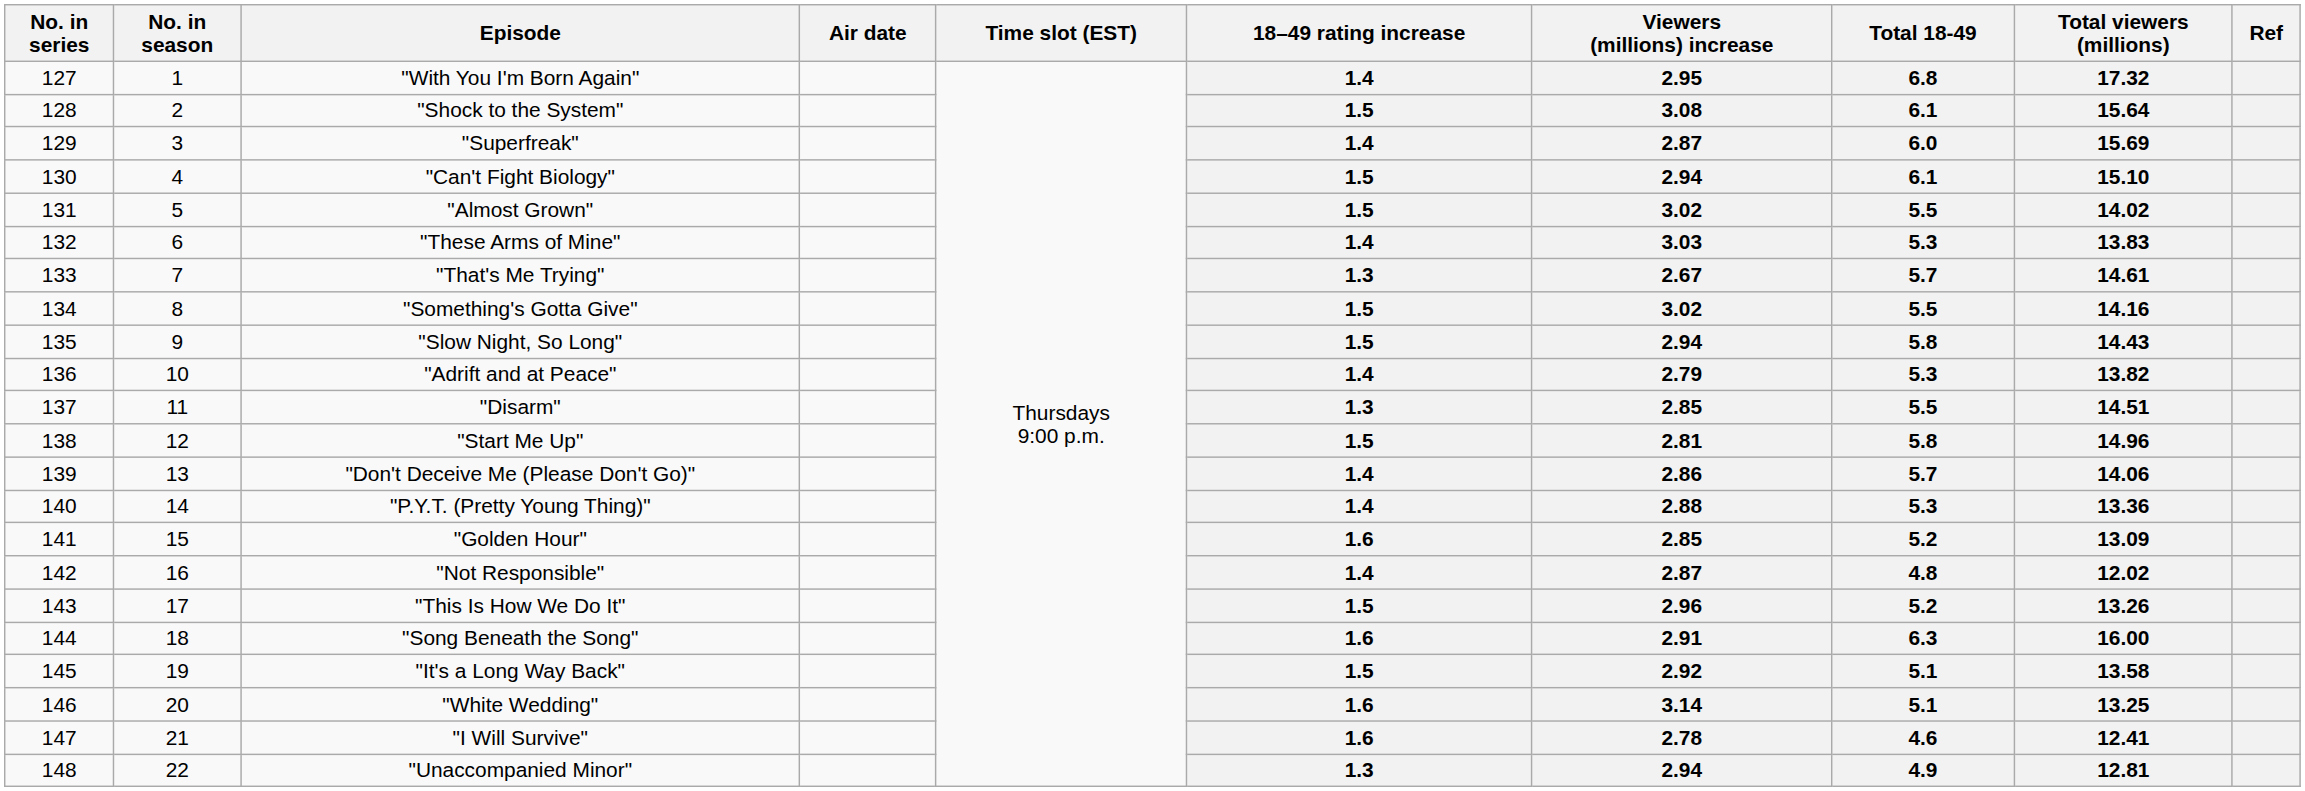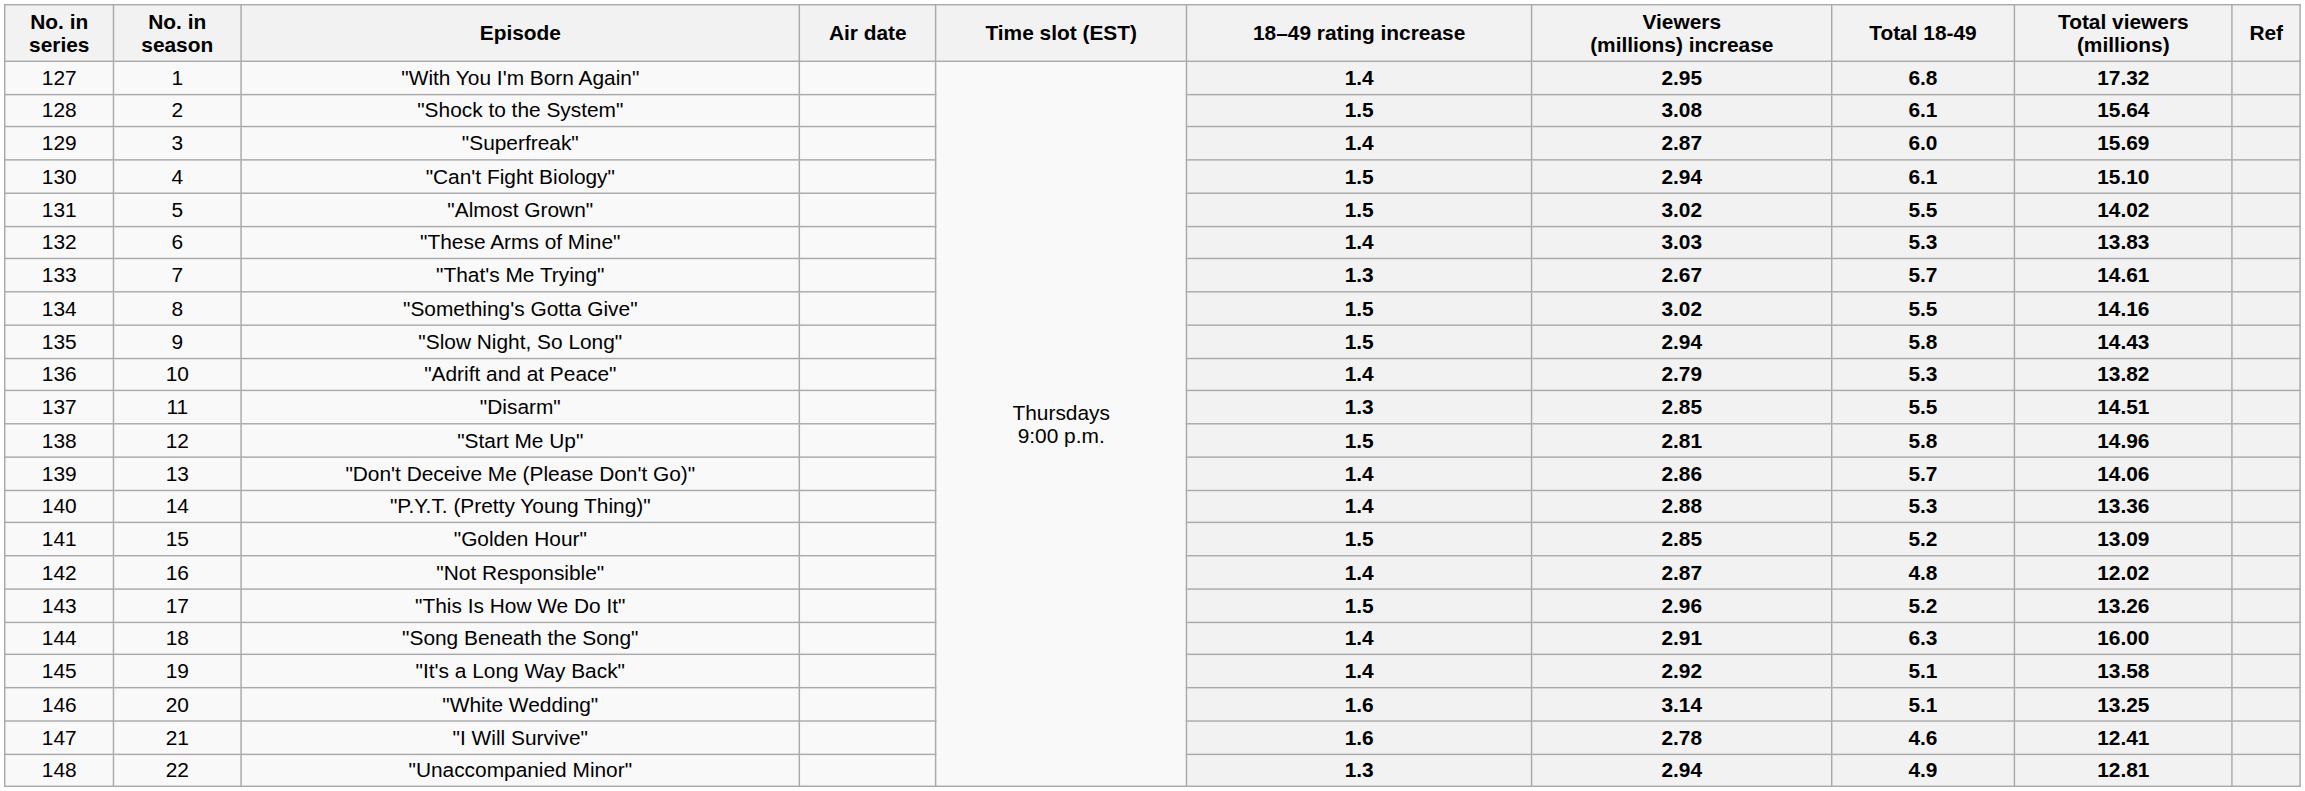 <table class="wikitable" style="font-size:90%; text-align:center; width: 100%; margin-left: auto; margin-right: auto;">
 <tr>
 <th>No. in<br>series</th>
 <th>No. in<br>season</th>
 <th>Episode</th>
 <th>Air date</th>
 <th>Time slot (EST)</th>
 <th>18–49 rating increase</th>
 <th>Viewers<br>(millions) increase</th>
 <th>Total 18-49</th>
 <th>Total viewers<br>(millions)</th>
 <th>Ref</th>
 </tr>
 <tr>
 <td style="text-align:center">127</td>
 <td style="text-align:center">1</td>
 <td>"With You I'm Born Again"</td>
 <td></td>
 <td style="text-align:center" rowspan=24>Thursdays<br>9:00 p.m.</td>
 <th style="text-align:center">1.4</th>
 <th style="text-align:center">2.95</th>
 <th style="text-align:center">6.8</th>
 <th style="text-align:center">17.32</th>
 <th style="text-align:center"></th>
 </tr>
 <tr>
 <td style="text-align:center">128</td>
 <td style="text-align:center">2</td>
 <td>"Shock to the System"</td>
 <td></td>
 <th style="text-align:center">1.5</th>
 <th style="text-align:center">3.08</th>
 <th style="text-align:center">6.1</th>
 <th style="text-align:center">15.64</th>
 <th style="text-align:center"></th>
 </tr>
 <tr>
 <td style="text-align:center">129</td>
 <td style="text-align:center">3</td>
 <td>"Superfreak"</td>
 <td></td>
 <th style="text-align:center">1.4</th>
 <th style="text-align:center">2.87</th>
 <th style="text-align:center">6.0</th>
 <th style="text-align:center">15.69</th>
 <th style="text-align:center"></th>
 </tr>
 <tr>
 <td style="text-align:center">130</td>
 <td style="text-align:center">4</td>
 <td>"Can't Fight Biology"</td>
 <td></td>
 <th style="text-align:center">1.5</th>
 <th style="text-align:center">2.94</th>
 <th style="text-align:center">6.1</th>
 <th style="text-align:center">15.10</th>
 <th style="text-align:center"></th>
 </tr>
 <tr>
 <td style="text-align:center">131</td>
 <td style="text-align:center">5</td>
 <td>"Almost Grown"</td>
 <td></td>
 <th style="text-align:center">1.5</th>
 <th style="text-align:center">3.02</th>
 <th style="text-align:center">5.5</th>
 <th style="text-align:center">14.02</th>
 <th style="text-align:center"></th>
 </tr>
 <tr>
 <td style="text-align:center">132</td>
 <td style="text-align:center">6</td>
 <td>"These Arms of Mine"</td>
 <td></td>
 <th style="text-align:center">1.4</th>
 <th style="text-align:center">3.03</th>
 <th style="text-align:center">5.3</th>
 <th style="text-align:center">13.83</th>
 <th style="text-align:center"></th>
 </tr>
 <tr>
 <td style="text-align:center">133</td>
 <td style="text-align:center">7</td>
 <td>"That's Me Trying"</td>
 <td></td>
 <th style="text-align:center">1.3</th>
 <th style="text-align:center">2.67</th>
 <th style="text-align:center">5.7</th>
 <th style="text-align:center">14.61</th>
 <th style="text-align:center"></th>
 </tr>
 <tr>
 <td style="text-align:center">134</td>
 <td style="text-align:center">8</td>
 <td>"Something's Gotta Give"</td>
 <td></td>
 <th style="text-align:center">1.5</th>
 <th style="text-align:center">3.02</th>
 <th style="text-align:center">5.5</th>
 <th style="text-align:center">14.16</th>
 <th style="text-align:center"></th>
 </tr>
 <tr>
 <td style="text-align:center">135</td>
 <td style="text-align:center">9</td>
 <td>"Slow Night, So Long"</td>
 <td></td>
 <th style="text-align:center">1.5</th>
 <th style="text-align:center">2.94</th>
 <th style="text-align:center">5.8</th>
 <th style="text-align:center">14.43</th>
 <th style="text-align:center"></th>
 </tr>
 <tr>
 <td style="text-align:center">136</td>
 <td style="text-align:center">10</td>
 <td>"Adrift and at Peace"</td>
 <td></td>
 <th style="text-align:center">1.4</th>
 <th style="text-align:center">2.79</th>
 <th style="text-align:center">5.3</th>
 <th style="text-align:center">13.82</th>
 <th style="text-align:center"></th>
 </tr>
 <tr>
 <td style="text-align:center">137</td>
 <td style="text-align:center">11</td>
 <td>"Disarm"</td>
 <td></td>
 <th style="text-align:center">1.3</th>
 <th style="text-align:center">2.85</th>
 <th style="text-align:center">5.5</th>
 <th style="text-align:center">14.51</th>
 <th style="text-align:center"></th>
 </tr>
 <tr>
 <td style="text-align:center">138</td>
 <td style="text-align:center">12</td>
 <td>"Start Me Up"</td>
 <td></td>
 <th style="text-align:center">1.5</th>
 <th style="text-align:center">2.81</th>
 <th style="text-align:center">5.8</th>
 <th style="text-align:center">14.96</th>
 <th style="text-align:center"></th>
 </tr>
 <tr>
 <td style="text-align:center">139</td>
 <td style="text-align:center">13</td>
 <td>"Don't Deceive Me (Please Don't Go)"</td>
 <td></td>
 <th style="text-align:center">1.4</th>
 <th style="text-align:center">2.86</th>
 <th style="text-align:center">5.7</th>
 <th style="text-align:center">14.06</th>
 <th style="text-align:center"></th>
 </tr>
 <tr>
 <td style="text-align:center">140</td>
 <td style="text-align:center">14</td>
 <td>"P.Y.T. (Pretty Young Thing)"</td>
 <td></td>
 <th style="text-align:center">1.4</th>
 <th style="text-align:center">2.88</th>
 <th style="text-align:center">5.3</th>
 <th style="text-align:center">13.36</th>
 <th style="text-align:center"></th>
 </tr>
 <tr>
 <td style="text-align:center">141</td>
 <td style="text-align:center">15</td>
 <td>"Golden Hour"</td>
 <td></td>
-<th style="text-align:center">1.6</th>
+<th style="text-align:center">1.5</th>
 <th style="text-align:center">2.85</th>
 <th style="text-align:center">5.2</th>
 <th style="text-align:center">13.09</th>
 <th style="text-align:center"></th>
 </tr>
 <tr>
 <td style="text-align:center">142</td>
 <td style="text-align:center">16</td>
 <td>"Not Responsible"</td>
 <td></td>
 <th style="text-align:center">1.4</th>
 <th style="text-align:center">2.87</th>
 <th style="text-align:center">4.8</th>
 <th style="text-align:center">12.02</th>
 <th style="text-align:center"></th>
 </tr>
 <tr>
 <td style="text-align:center">143</td>
 <td style="text-align:center">17</td>
 <td>"This Is How We Do It"</td>
 <td></td>
 <th style="text-align:center">1.5</th>
 <th style="text-align:center">2.96</th>
 <th style="text-align:center">5.2</th>
 <th style="text-align:center">13.26</th>
 <th style="text-align:center"></th>
 </tr>
 <tr>
 <td style="text-align:center">144</td>
 <td style="text-align:center">18</td>
 <td>"Song Beneath the Song"</td>
 <td></td>
-<th style="text-align:center">1.6</th>
+<th style="text-align:center">1.4</th>
 <th style="text-align:center">2.91</th>
 <th style="text-align:center">6.3</th>
 <th style="text-align:center">16.00</th>
 <th style="text-align:center"></th>
 </tr>
 <tr>
 <td style="text-align:center">145</td>
 <td style="text-align:center">19</td>
 <td>"It's a Long Way Back"</td>
 <td></td>
-<th style="text-align:center">1.5</th>
+<th style="text-align:center">1.4</th>
 <th style="text-align:center">2.92</th>
 <th style="text-align:center">5.1</th>
 <th style="text-align:center">13.58</th>
 <th style="text-align:center"></th>
 </tr>
 <tr>
 <td style="text-align:center">146</td>
 <td style="text-align:center">20</td>
 <td>"White Wedding"</td>
 <td></td>
 <th style="text-align:center">1.6</th>
 <th style="text-align:center">3.14</th>
 <th style="text-align:center">5.1</th>
 <th style="text-align:center">13.25</th>
 <th style="text-align:center"></th>
 </tr>
 <tr>
 <td style="text-align:center">147</td>
 <td style="text-align:center">21</td>
 <td>"I Will Survive"</td>
 <td></td>
 <th style="text-align:center">1.6</th>
 <th style="text-align:center">2.78</th>
 <th style="text-align:center">4.6</th>
 <th style="text-align:center">12.41</th>
 <th style="text-align:center"></th>
 </tr>
 <tr>
 <td style="text-align:center">148</td>
 <td style="text-align:center">22</td>
 <td>"Unaccompanied Minor"</td>
 <td></td>
 <th style="text-align:center">1.3</th>
 <th style="text-align:center">2.94</th>
 <th style="text-align:center">4.9</th>
 <th style="text-align:center">12.81</th>
 <th style="text-align:center"></th>
 </tr>
 </table>
